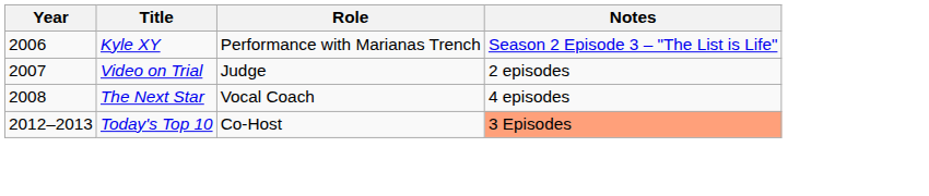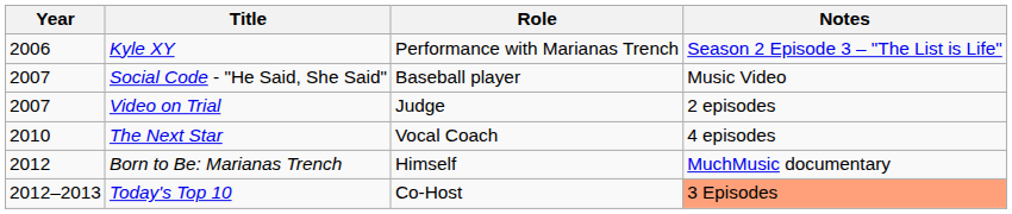 <table class="wikitable">
 <tr>
 <th>Year</th>
 <th>Title</th>
 <th>Role</th>
 <th class="unsortable">Notes</th>
 </tr>
 <tr>
 <td>2006</td>
 <td><em><a href='#'>Kyle XY</a></em></td>
 <td>Performance with Marianas Trench</td>
 <td><a href='#'>Season 2 Episode 3 – "The List is Life"</a></td>
 </tr>
 <tr>
 <td>2007</td>
+<td><em><a href='#'>Social Code</a></em> - "He Said, She Said"</td>
+<td>Baseball player</td>
+<td>Music Video</td>
+</tr>
+<tr>
+<td>2007</td>
 <td><em><a href='#'>Video on Trial</a></em></td>
 <td>Judge</td>
 <td>2 episodes</td>
 </tr>
 <tr>
-<td>2008</td>
+<td>2010</td>
 <td><em><a href='#'>The Next Star</a></em></td>
 <td>Vocal Coach</td>
 <td>4 episodes</td>
+</tr>
+<tr>
+<td>2012</td>
+<td><em>Born to Be: Marianas Trench</em></td>
+<td>Himself</td>
+<td><a href='#'>MuchMusic</a> documentary</td>
 </tr>
 <tr>
 <td>2012–2013</td>
 <td><em><a href='#'>Today's Top 10</a></em></td>
 <td>Co-Host</td>
 <td style="background: lightsalmon;">3 Episodes</td>
 </tr>
 </table>
